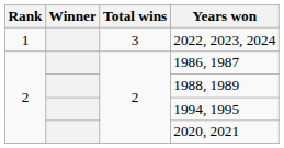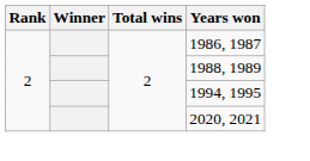 <table class="wikitable plainrowheaders">
 <tr>
 <th scope="col">Rank</th>
 <th scope="col">Winner</th>
 <th scope="col">Total wins</th>
 <th scope="col">Years won</th>
-</tr>
-<tr>
-<td style="text-align:center;">1</td>
-<th scope="row"></th>
-<td style="text-align:center;">3</td>
-<td>2022, 2023, 2024</td>
 </tr>
 <tr>
 <td style="text-align:center;" rowspan="4">2</td>
 <th scope="row"></th>
 <td style="text-align:center;" rowspan="4">2</td>
 <td>1986, 1987</td>
 </tr>
 <tr>
 <th scope="row"></th>
 <td>1988, 1989</td>
 </tr>
 <tr>
 <th scope="row"></th>
 <td>1994, 1995</td>
 </tr>
 <tr>
 <th scope="row"></th>
 <td>2020, 2021</td>
 </tr>
 </table>
